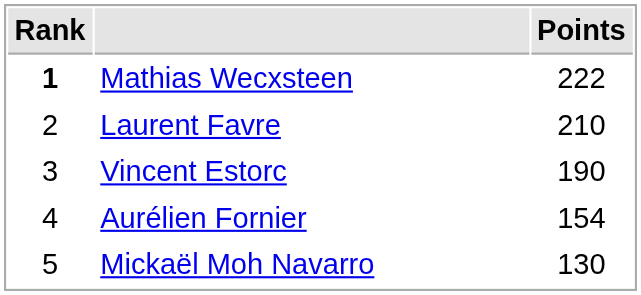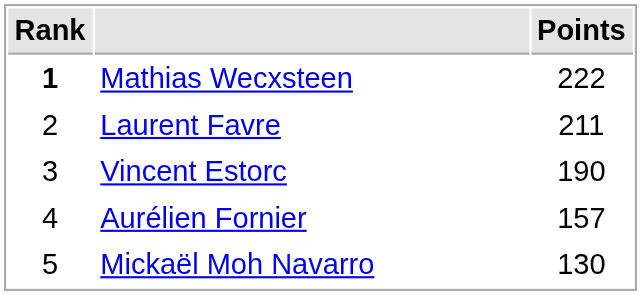 <table cellspacing="1" cellpadding="3" style="border:1px solid #AAAAAA;font-size:86%">
 <tr bgcolor="#E4E4E4">
 <th style="border-bottom:1px solid #AAAAAA" width=10>Rank</th>
 <th style="border-bottom:1px solid #AAAAAA" width=200></th>
 <th style="border-bottom:1px solid #AAAAAA" width=20>Points</th>
 </tr>
 <tr>
 <td align="center"><strong>1</strong></td>
 <td> <a href='#'>Mathias Wecxsteen</a></td>
 <td align=center>222</td>
 </tr>
 <tr>
 <td align="center">2</td>
 <td> <a href='#'>Laurent Favre</a></td>
-<td align=center>210</td>
+<td align=center>211</td>
 </tr>
 <tr>
 <td align="center">3</td>
 <td> <a href='#'>Vincent Estorc</a></td>
 <td align=center>190</td>
 </tr>
 <tr>
 <td align="center">4</td>
 <td> <a href='#'>Aurélien Fornier</a></td>
-<td align=center>154</td>
+<td align=center>157</td>
 </tr>
 <tr>
 <td align="center">5</td>
 <td> <a href='#'>Mickaël Moh Navarro</a></td>
 <td align=center>130</td>
 </tr>
 </table>
